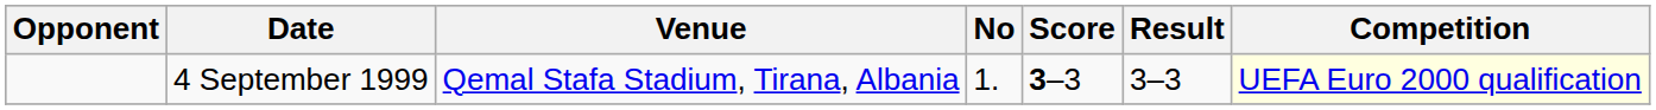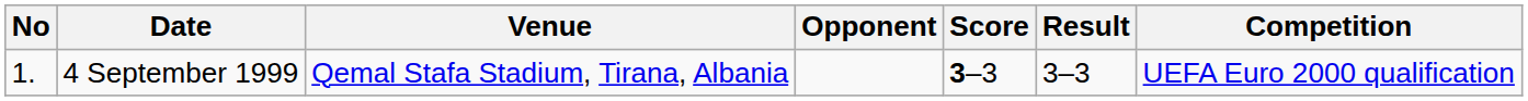 <table class="wikitable">
 <tr>
-<th>Opponent</th>
+<th>No</th>
 <th>Date</th>
 <th>Venue</th>
-<th>No</th>
+<th>Opponent</th>
 <th>Score</th>
 <th>Result</th>
 <th>Competition</th>
 </tr>
 <tr>
-<td></td>
+<td>1.</td>
 <td>4 September 1999</td>
 <td><a href='#'>Qemal Stafa Stadium</a>, <a href='#'>Tirana</a>, <a href='#'>Albania</a></td>
-<td>1.</td>
+<td></td>
 <td><strong>3</strong>–3</td>
 <td>3–3</td>
-<td style="background: lightyellow;"><a href='#'>UEFA Euro 2000 qualification</a></td>
+<td><a href='#'>UEFA Euro 2000 qualification</a></td>
 </tr>
 </table>
